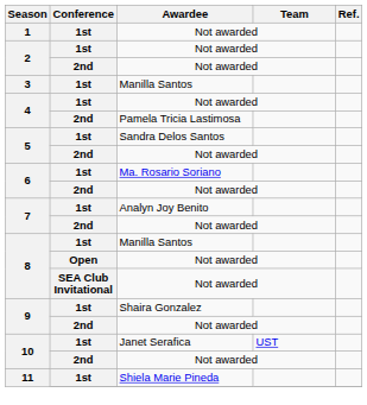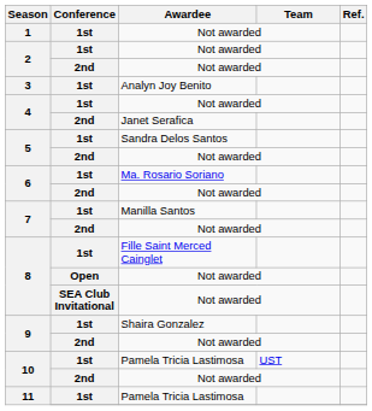 <table class="wikitable" style="font-size:90%;">
 <tr>
 <th width="50">Season</th>
 <th width="80">Conference</th>
 <th width="170">Awardee</th>
 <th width="100">Team</th>
 <th width="20">Ref.</th>
 </tr>
 <tr>
 <th>1</th>
 <th>1st</th>
 <td colspan="2" align="center"><span>Not awarded</span></td>
 <td></td>
 </tr>
 <tr>
 <th rowspan="2">2</th>
 <th>1st</th>
 <td colspan="2" align="center"><span>Not awarded</span></td>
 <td></td>
 </tr>
 <tr>
 <th>2nd</th>
 <td colspan="2" align="center"><span>Not awarded</span></td>
 <td></td>
 </tr>
 <tr>
 <th>3</th>
 <th>1st</th>
-<td> Manilla Santos</td>
+<td> Analyn Joy Benito</td>
 <td></td>
 <td></td>
 </tr>
 <tr>
 <th rowspan="2">4</th>
 <th>1st</th>
 <td colspan="2" align="center"><span>Not awarded</span></td>
 <td></td>
 </tr>
 <tr>
 <th>2nd</th>
-<td> Pamela Tricia Lastimosa</td>
+<td> Janet Serafica</td>
 <td></td>
 <td></td>
 </tr>
 <tr>
 <th rowspan="2">5</th>
 <th>1st</th>
 <td> Sandra Delos Santos</td>
 <td></td>
 <td></td>
 </tr>
 <tr>
 <th>2nd</th>
 <td colspan="2" align="center"><span>Not awarded</span></td>
 <td></td>
 </tr>
 <tr>
 <th rowspan="2">6</th>
 <th>1st</th>
 <td> <a href='#'>Ma. Rosario Soriano</a></td>
 <td></td>
 <td></td>
 </tr>
 <tr>
 <th>2nd</th>
 <td colspan="2" align="center"><span>Not awarded</span></td>
 <td></td>
 </tr>
 <tr>
 <th rowspan="2">7</th>
 <th>1st</th>
-<td> Analyn Joy Benito</td>
+<td> Manilla Santos</td>
 <td></td>
 <td></td>
 </tr>
 <tr>
 <th>2nd</th>
 <td colspan="2" align="center"><span>Not awarded</span></td>
 <td></td>
 </tr>
 <tr>
 <th rowspan="3">8</th>
 <th>1st</th>
-<td> Manilla Santos</td>
+<td> <a href='#'>Fille Saint Merced Cainglet</a></td>
 <td></td>
 <td align="center"></td>
 </tr>
 <tr>
 <th>Open</th>
 <td colspan="2" align="center"><span>Not awarded</span></td>
 <td></td>
 </tr>
 <tr>
 <th>SEA Club Invitational</th>
 <td colspan="2" align="center"><span>Not awarded</span></td>
 <td></td>
 </tr>
 <tr>
 <th rowspan="2">9</th>
 <th>1st</th>
 <td> Shaira Gonzalez</td>
 <td></td>
 <td></td>
 </tr>
 <tr>
 <th>2nd</th>
 <td colspan="2" align="center"><span>Not awarded</span></td>
 <td></td>
 </tr>
 <tr>
 <th rowspan="2">10</th>
 <th>1st</th>
-<td> Janet Serafica</td>
+<td> Pamela Tricia Lastimosa</td>
 <td> <a href='#'>UST</a></td>
 <td></td>
 </tr>
 <tr>
 <th>2nd</th>
 <td colspan="2" align="center"><span>Not awarded</span></td>
 <td></td>
 </tr>
 <tr>
 <th rowspan="2">11</th>
 <th>1st</th>
-<td> <a href='#'>Shiela Marie Pineda</a></td>
+<td> Pamela Tricia Lastimosa</td>
 <td></td>
 <td></td>
 </tr>
 <tr>
 </tr>
 </table>
